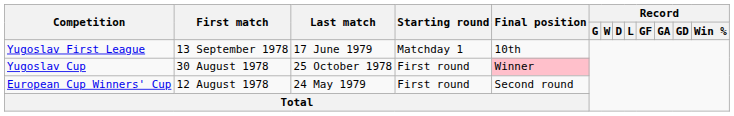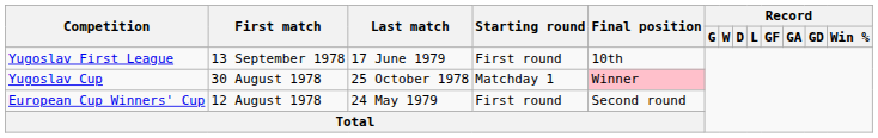 <table class="wikitable" style="text-align: center">
 <tr>
 <th rowspan="2">Competition</th>
 <th rowspan="2">First match</th>
 <th rowspan="2">Last match</th>
 <th rowspan="2">Starting round</th>
 <th rowspan="2">Final position</th>
 <th colspan="8">Record</th>
 </tr>
 <tr>
 <th>G</th>
 <th>W</th>
 <th>D</th>
 <th>L</th>
 <th>GF</th>
 <th>GA</th>
 <th>GD</th>
 <th>Win %</th>
 </tr>
 <tr>
 <td align=left><a href='#'>Yugoslav First League</a></td>
 <td align=left>13 September 1978</td>
 <td align=left>17 June 1979</td>
-<td align=left>Matchday 1</td>
+<td align=left>First round</td>
 <td align=left>10th<br></td>
 </tr>
 <tr>
 <td align=left><a href='#'>Yugoslav Cup</a></td>
 <td align=left>30 August 1978</td>
 <td align=left>25 October 1978</td>
-<td align=left>First round</td>
+<td align=left>Matchday 1</td>
 <td align=left style="background: pink;">Winner<br></td>
 </tr>
 <tr>
 <td align=left><a href='#'>European Cup Winners' Cup</a></td>
 <td align=left>12 August 1978</td>
 <td align=left>24 May 1979</td>
 <td align=left>First round</td>
 <td align=left>Second round<br></td>
 </tr>
 <tr>
 <th colspan="5">Total<br></th>
 </tr>
 </table>
